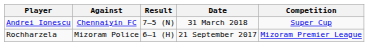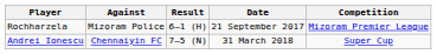 <table class="wikitable sortable" style="font-size: 95%; text-align: center">
 <tr>
 <th>Player</th>
 <th>Against</th>
 <th>Result</th>
 <th>Date</th>
 <th>Competition</th>
 </tr>
 <tr>
+<td align=left> Rochharzela</td>
+<td>Mizoram Police</td>
+<td>6–1 (H)</td>
+<td>21 September 2017</td>
+<td align=center><a href='#'>Mizoram Premier League</a></td>
+</tr>
+<tr>
 <td align=left> <a href='#'>Andrei Ionescu</a></td>
 <td><a href='#'>Chennaiyin FC</a></td>
 <td>7–5 (N)</td>
 <td>31 March 2018</td>
 <td align=center><a href='#'>Super Cup</a></td>
 </tr>
-<tr>
-<td align=left> Rochharzela</td>
-<td>Mizoram Police</td>
-<td>6–1 (H)</td>
-<td>21 September 2017</td>
-<td align=center><a href='#'>Mizoram Premier League</a></td>
-</tr>
 </table>
